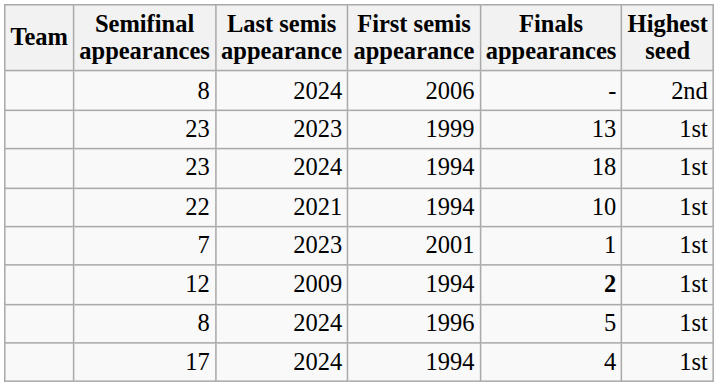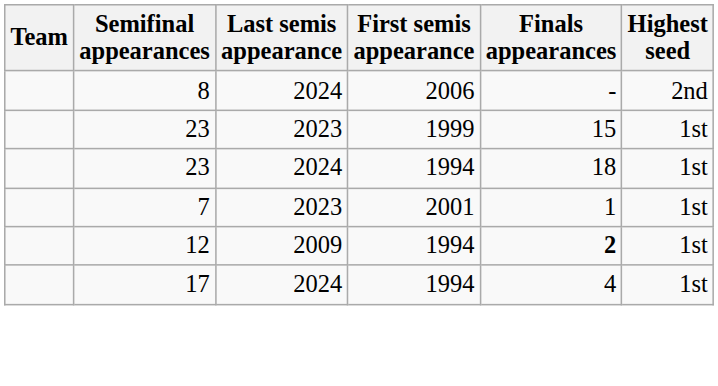 <table class="sortable wikitable">
 <tr>
 <th>Team</th>
 <th>Semifinal<br>appearances</th>
 <th>Last semis<br>appearance</th>
 <th>First semis<br>appearance</th>
 <th>Finals<br>appearances</th>
 <th>Highest<br>seed</th>
 </tr>
 <tr style="text-align:right;">
 <td style="text-align:left;"></td>
 <td>8</td>
 <td>2024</td>
 <td>2006</td>
 <td>-</td>
 <td>2nd</td>
 </tr>
 <tr style="text-align:right;">
 <td style="text-align:left;"></td>
 <td>23</td>
 <td>2023</td>
 <td>1999</td>
-<td>13</td>
+<td>15</td>
 <td>1st</td>
 </tr>
 <tr style="text-align:right;">
 <td style="text-align:left;"></td>
 <td>23</td>
 <td>2024</td>
 <td>1994</td>
 <td>18</td>
-<td>1st</td>
-</tr>
-<tr style="text-align:right;">
-<td style="text-align:left;"></td>
-<td>22</td>
-<td>2021</td>
-<td>1994</td>
-<td>10</td>
 <td>1st</td>
 </tr>
 <tr style="text-align:right;">
 <td style="text-align:left;"></td>
 <td>7</td>
 <td>2023</td>
 <td>2001</td>
 <td>1</td>
 <td>1st</td>
 </tr>
 <tr style="text-align:right;">
 <td style="text-align:left;"></td>
 <td>12</td>
 <td>2009</td>
 <td>1994</td>
 <td><strong>2</strong></td>
 <td>1st</td>
 </tr>
 <tr style="text-align:right;">
 <td style="text-align:left;"></td>
-<td>8</td>
-<td>2024</td>
-<td>1996</td>
-<td>5</td>
-<td>1st</td>
-</tr>
-<tr style="text-align:right;">
-<td style="text-align:left;"></td>
 <td>17</td>
 <td>2024</td>
 <td>1994</td>
 <td>4</td>
 <td>1st</td>
 </tr>
 </table>
